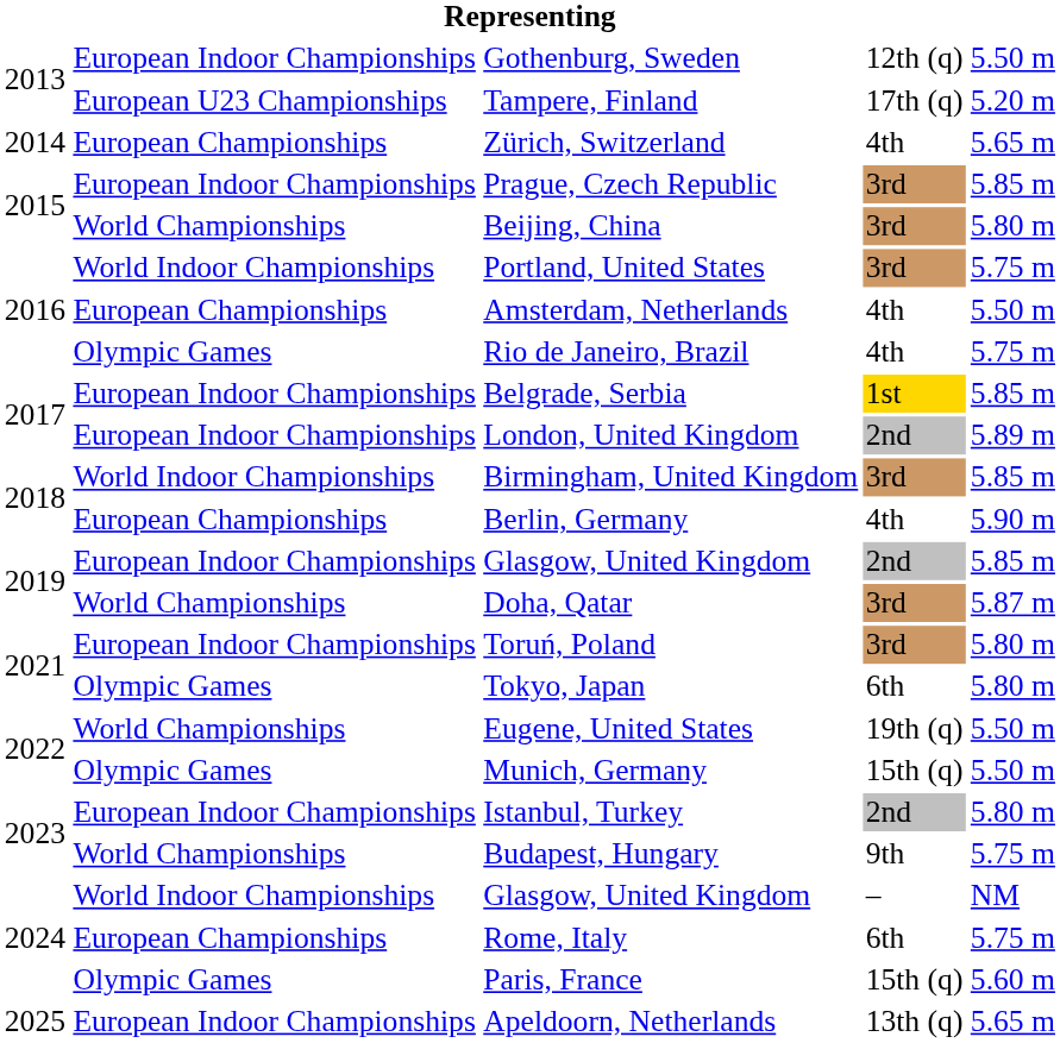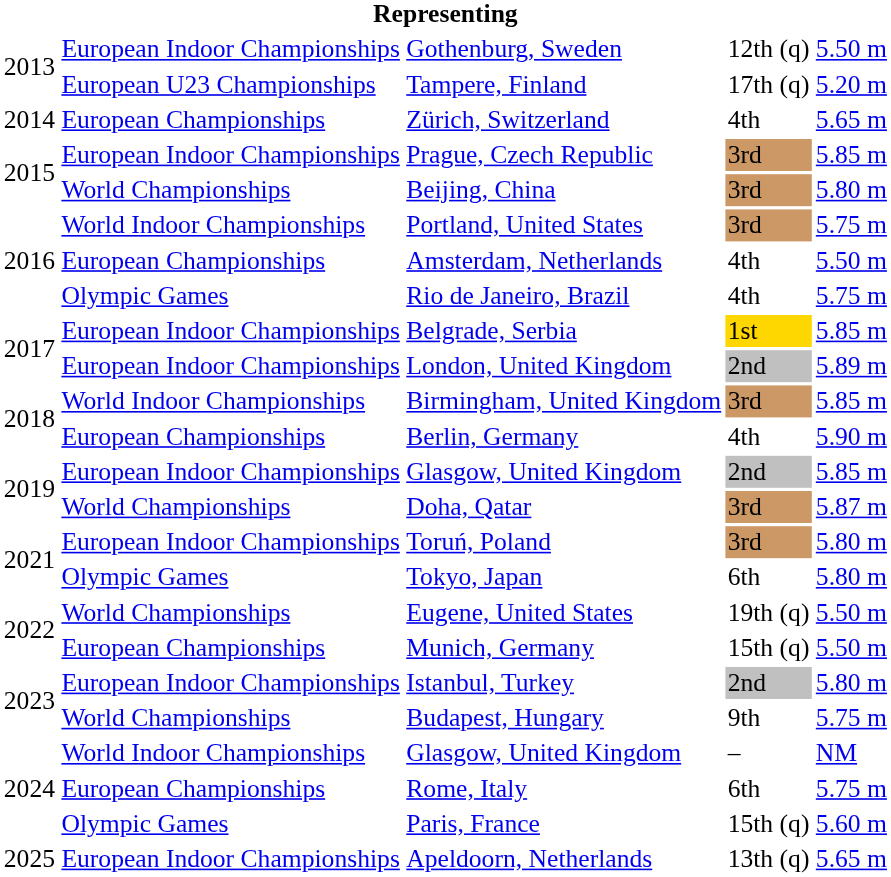 <table>
 <tr>
 <th colspan="6">Representing </th>
 </tr>
 <tr>
 <td rowspan=2>2013</td>
 <td><a href='#'>European Indoor Championships</a></td>
 <td><a href='#'>Gothenburg, Sweden</a></td>
 <td>12th (q)</td>
 <td><a href='#'>5.50 m</a></td>
 </tr>
 <tr>
 <td><a href='#'>European U23 Championships</a></td>
 <td><a href='#'>Tampere, Finland</a></td>
 <td>17th (q)</td>
 <td><a href='#'>5.20 m</a></td>
 </tr>
 <tr>
 <td>2014</td>
 <td><a href='#'>European Championships</a></td>
 <td><a href='#'>Zürich, Switzerland</a></td>
 <td>4th</td>
 <td><a href='#'>5.65 m</a></td>
 </tr>
 <tr>
 <td rowspan=2>2015</td>
 <td><a href='#'>European Indoor Championships</a></td>
 <td><a href='#'>Prague, Czech Republic</a></td>
 <td bgcolor=cc9966>3rd</td>
 <td><a href='#'>5.85 m</a></td>
 </tr>
 <tr>
 <td><a href='#'>World Championships</a></td>
 <td><a href='#'>Beijing, China</a></td>
 <td bgcolor=cc9966>3rd</td>
 <td><a href='#'>5.80 m</a></td>
 </tr>
 <tr>
 <td rowspan=3>2016</td>
 <td><a href='#'>World Indoor Championships</a></td>
 <td><a href='#'>Portland, United States</a></td>
 <td bgcolor=cc9966>3rd</td>
 <td><a href='#'>5.75 m</a></td>
 </tr>
 <tr>
 <td><a href='#'>European Championships</a></td>
 <td><a href='#'>Amsterdam, Netherlands</a></td>
 <td>4th</td>
 <td><a href='#'>5.50 m</a></td>
 </tr>
 <tr>
 <td><a href='#'>Olympic Games</a></td>
 <td><a href='#'>Rio de Janeiro, Brazil</a></td>
 <td>4th</td>
 <td><a href='#'>5.75 m</a></td>
 </tr>
 <tr>
 <td rowspan=2>2017</td>
 <td><a href='#'>European Indoor Championships</a></td>
 <td><a href='#'>Belgrade, Serbia</a></td>
 <td bgcolor=gold>1st</td>
 <td><a href='#'>5.85 m</a></td>
 </tr>
 <tr>
 <td><a href='#'>European Indoor Championships</a></td>
 <td><a href='#'>London, United Kingdom</a></td>
 <td bgcolor=silver>2nd</td>
 <td><a href='#'>5.89 m</a></td>
 </tr>
 <tr>
 <td rowspan=2>2018</td>
 <td><a href='#'>World Indoor Championships</a></td>
 <td><a href='#'>Birmingham, United Kingdom</a></td>
 <td bgcolor=cc9966>3rd</td>
 <td><a href='#'>5.85 m</a></td>
 </tr>
 <tr>
 <td><a href='#'>European Championships</a></td>
 <td><a href='#'>Berlin, Germany</a></td>
 <td>4th</td>
 <td><a href='#'>5.90 m</a></td>
 </tr>
 <tr>
 <td rowspan=2>2019</td>
 <td><a href='#'>European Indoor Championships</a></td>
 <td><a href='#'>Glasgow, United Kingdom</a></td>
 <td bgcolor=silver>2nd</td>
 <td><a href='#'>5.85 m</a></td>
 </tr>
 <tr>
 <td><a href='#'>World Championships</a></td>
 <td><a href='#'>Doha, Qatar</a></td>
 <td bgcolor=cc9966>3rd</td>
 <td><a href='#'>5.87 m</a></td>
 </tr>
 <tr>
 <td rowspan=2>2021</td>
 <td><a href='#'>European Indoor Championships</a></td>
 <td><a href='#'>Toruń, Poland</a></td>
 <td bgcolor=cc9966>3rd</td>
 <td><a href='#'>5.80 m</a></td>
 </tr>
 <tr>
 <td><a href='#'>Olympic Games</a></td>
 <td><a href='#'>Tokyo, Japan</a></td>
 <td>6th</td>
 <td><a href='#'>5.80 m</a></td>
 </tr>
 <tr>
 <td rowspan=2>2022</td>
 <td><a href='#'>World Championships</a></td>
 <td><a href='#'>Eugene, United States</a></td>
 <td>19th (q)</td>
 <td><a href='#'>5.50 m</a></td>
 </tr>
 <tr>
-<td><a href='#'>Olympic Games</a></td>
+<td><a href='#'>European Championships</a></td>
 <td><a href='#'>Munich, Germany</a></td>
 <td>15th (q)</td>
 <td><a href='#'>5.50 m</a></td>
 </tr>
 <tr>
 <td rowspan=2>2023</td>
 <td><a href='#'>European Indoor Championships</a></td>
 <td><a href='#'>Istanbul, Turkey</a></td>
 <td bgcolor=silver>2nd</td>
 <td><a href='#'>5.80 m</a></td>
 </tr>
 <tr>
 <td><a href='#'>World Championships</a></td>
 <td><a href='#'>Budapest, Hungary</a></td>
 <td>9th</td>
 <td><a href='#'>5.75 m</a></td>
 </tr>
 <tr>
 <td rowspan=3>2024</td>
 <td><a href='#'>World Indoor Championships</a></td>
 <td><a href='#'>Glasgow, United Kingdom</a></td>
 <td>–</td>
 <td><a href='#'>NM</a></td>
 </tr>
 <tr>
 <td><a href='#'>European Championships</a></td>
 <td><a href='#'>Rome, Italy</a></td>
 <td>6th</td>
 <td><a href='#'>5.75 m</a></td>
 </tr>
 <tr>
 <td><a href='#'>Olympic Games</a></td>
 <td><a href='#'>Paris, France</a></td>
 <td>15th (q)</td>
 <td><a href='#'>5.60 m</a></td>
 </tr>
 <tr>
 <td>2025</td>
 <td><a href='#'>European Indoor Championships</a></td>
 <td><a href='#'>Apeldoorn, Netherlands</a></td>
 <td>13th (q)</td>
 <td><a href='#'>5.65 m</a></td>
 </tr>
 </table>
